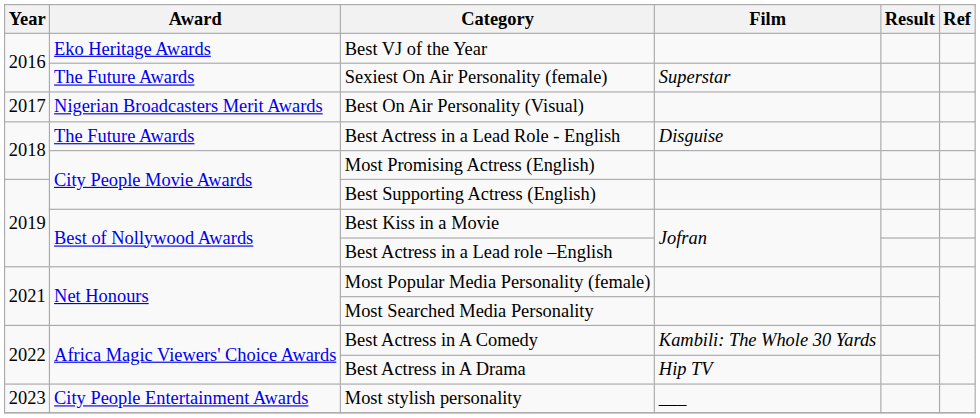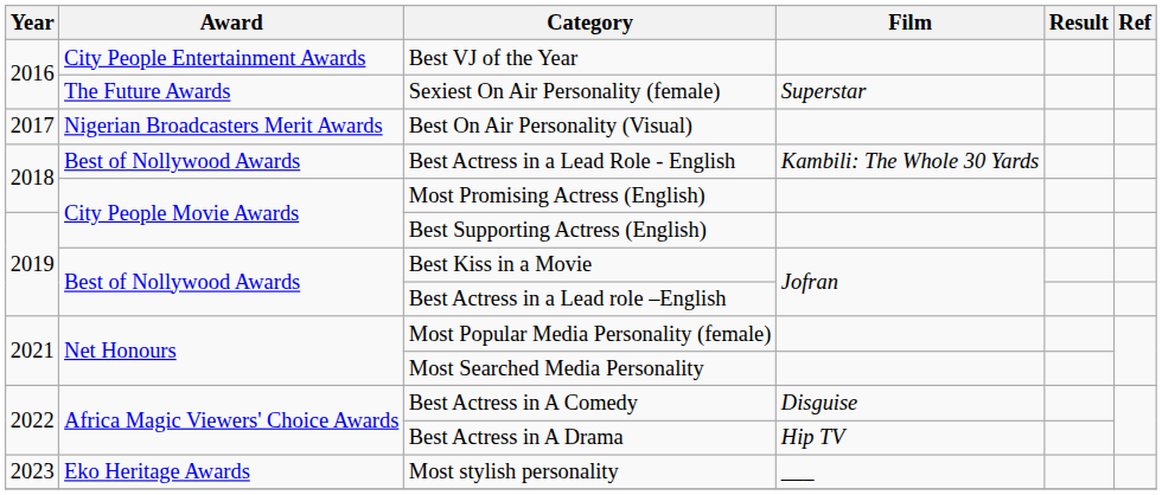 <table class="wikitable plainrowheaders sortable">
 <tr>
 <th>Year</th>
 <th>Award</th>
 <th>Category</th>
 <th>Film</th>
 <th>Result</th>
 <th>Ref</th>
 </tr>
 <tr>
 <td rowspan="2">2016</td>
-<td><a href='#'>Eko Heritage Awards</a></td>
+<td><a href='#'>City People Entertainment Awards</a></td>
 <td>Best VJ of the Year</td>
 <td></td>
 <td></td>
 <td></td>
 </tr>
 <tr>
 <td><a href='#'>The Future Awards</a></td>
 <td>Sexiest On Air Personality (female)</td>
 <td><em>Superstar</em></td>
 <td></td>
 <td></td>
 </tr>
 <tr>
 <td>2017</td>
 <td><a href='#'>Nigerian Broadcasters Merit Awards</a></td>
 <td>Best On Air Personality (Visual)</td>
 <td></td>
 <td></td>
 <td></td>
 </tr>
 <tr>
 <td rowspan="2">2018</td>
-<td><a href='#'>The Future Awards</a></td>
+<td><a href='#'>Best of Nollywood Awards</a></td>
 <td>Best Actress in a Lead Role - English</td>
-<td><em>Disguise</em></td>
+<td><em>Kambili: The Whole 30 Yards</em></td>
 <td></td>
 <td></td>
 </tr>
 <tr>
 <td rowspan="2"><a href='#'>City People Movie Awards</a></td>
 <td>Most Promising Actress (English)</td>
 <td></td>
 <td></td>
 <td></td>
 </tr>
 <tr>
 <td rowspan="3">2019</td>
 <td>Best Supporting Actress (English)</td>
 <td></td>
 <td></td>
 <td></td>
 </tr>
 <tr>
 <td rowspan="2"><a href='#'>Best of Nollywood Awards</a></td>
 <td>Best Kiss in a Movie</td>
 <td rowspan="2"><em>Jofran</em></td>
 <td></td>
 <td></td>
 </tr>
 <tr>
 <td>Best Actress in a Lead role –English</td>
 <td></td>
 <td></td>
 </tr>
 <tr>
 <td rowspan="2">2021</td>
 <td rowspan="2"><a href='#'>Net Honours</a></td>
 <td>Most Popular Media Personality (female)</td>
 <td></td>
 <td></td>
 <td rowspan="2"></td>
 </tr>
 <tr>
 <td>Most Searched Media Personality</td>
 <td></td>
 <td></td>
 </tr>
 <tr>
 <td rowspan="2">2022</td>
 <td rowspan="2"><a href='#'>Africa Magic Viewers' Choice Awards</a></td>
 <td>Best Actress in A Comedy</td>
-<td><em>Kambili: The Whole 30 Yards</em></td>
+<td><em>Disguise</em></td>
 <td></td>
 <td rowspan="2"></td>
 </tr>
 <tr>
 <td>Best Actress in A Drama</td>
 <td><em>Hip TV</em></td>
 <td></td>
 </tr>
 <tr>
 <td>2023</td>
-<td><a href='#'>City People Entertainment Awards</a></td>
+<td><a href='#'>Eko Heritage Awards</a></td>
 <td>Most stylish personality</td>
 <td>___</td>
 <td></td>
 <td></td>
 </tr>
 <tr>
 </tr>
 </table>
